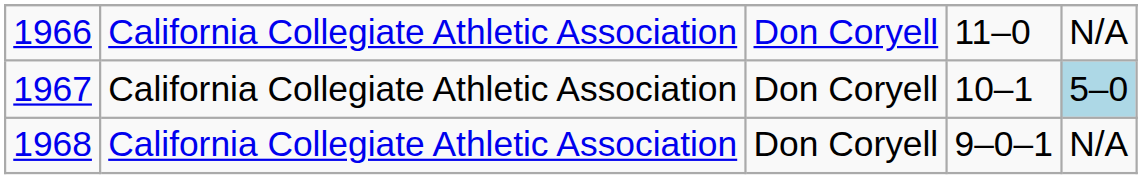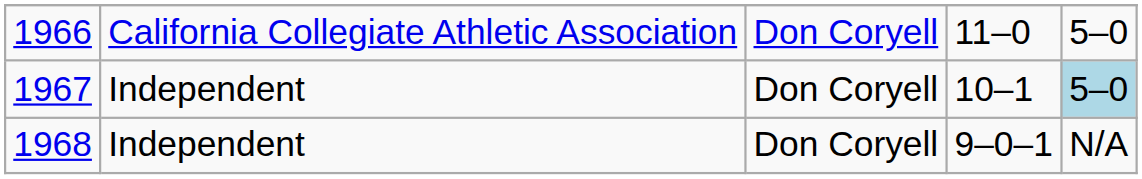 <table class="wikitable">
 <tr>
 </tr>
 <tr>
 <td><a href='#'>1966</a></td>
 <td><a href='#'>California Collegiate Athletic Association</a></td>
 <td><a href='#'>Don Coryell</a></td>
 <td>11–0</td>
-<td>N/A</td>
+<td>5–0</td>
 </tr>
 <tr>
 <td><a href='#'>1967</a></td>
-<td>California Collegiate Athletic Association</td>
+<td>Independent</td>
 <td>Don Coryell</td>
 <td>10–1</td>
 <td style="background: lightblue;">5–0</td>
 </tr>
 <tr>
 <td><a href='#'>1968</a></td>
-<td><a href='#'>California Collegiate Athletic Association</a></td>
+<td>Independent</td>
 <td>Don Coryell</td>
 <td>9–0–1</td>
 <td>N/A</td>
 </tr>
 </table>
